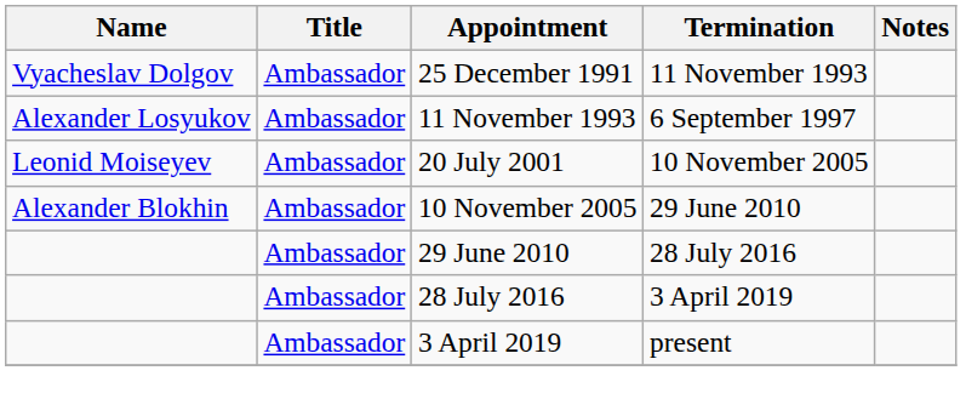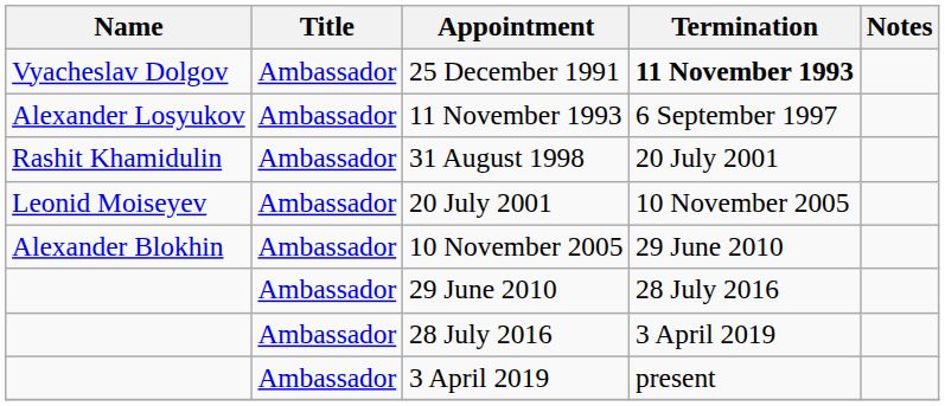 <table class="wikitable">
 <tr valign="middle">
 <th>Name</th>
 <th>Title</th>
 <th>Appointment</th>
 <th>Termination</th>
 <th>Notes</th>
 </tr>
 <tr>
 <td><a href='#'>Vyacheslav Dolgov</a></td>
 <td><a href='#'>Ambassador</a></td>
 <td>25 December 1991</td>
-<td>11 November 1993</td>
+<td><strong>11 November 1993</strong></td>
 <td></td>
 </tr>
 <tr>
 <td><a href='#'>Alexander Losyukov</a></td>
 <td><a href='#'>Ambassador</a></td>
 <td>11 November 1993</td>
 <td>6 September 1997</td>
+<td></td>
+</tr>
+<tr>
+<td><a href='#'>Rashit Khamidulin</a></td>
+<td><a href='#'>Ambassador</a></td>
+<td>31 August 1998</td>
+<td>20 July 2001</td>
 <td></td>
 </tr>
 <tr>
 <td><a href='#'>Leonid Moiseyev</a></td>
 <td><a href='#'>Ambassador</a></td>
 <td>20 July 2001</td>
 <td>10 November 2005</td>
 <td></td>
 </tr>
 <tr>
 <td><a href='#'>Alexander Blokhin</a></td>
 <td><a href='#'>Ambassador</a></td>
 <td>10 November 2005</td>
 <td>29 June 2010</td>
 <td></td>
 </tr>
 <tr>
 <td></td>
 <td><a href='#'>Ambassador</a></td>
 <td>29 June 2010</td>
 <td>28 July 2016</td>
 <td></td>
 </tr>
 <tr>
 <td></td>
 <td><a href='#'>Ambassador</a></td>
 <td>28 July 2016</td>
 <td>3 April 2019</td>
 <td></td>
 </tr>
 <tr>
 <td></td>
 <td><a href='#'>Ambassador</a></td>
 <td>3 April 2019</td>
 <td>present</td>
 <td></td>
 </tr>
 <tr>
 </tr>
 </table>
